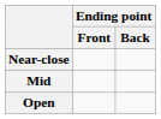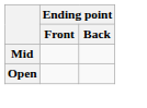 <table class="wikitable">
 <tr>
 <th rowspan="2"></th>
 <th colspan="2">Ending point</th>
 </tr>
 <tr align=center>
 <th>Front</th>
 <th>Back</th>
-</tr>
-<tr align=center>
-<th>Near-close</th>
-<td></td>
-<td></td>
 </tr>
 <tr align=center>
 <th>Mid</th>
 <td>  </td>
 <td></td>
 </tr>
 <tr align=center>
 <th>Open</th>
 <td></td>
 <td></td>
 </tr>
 </table>
